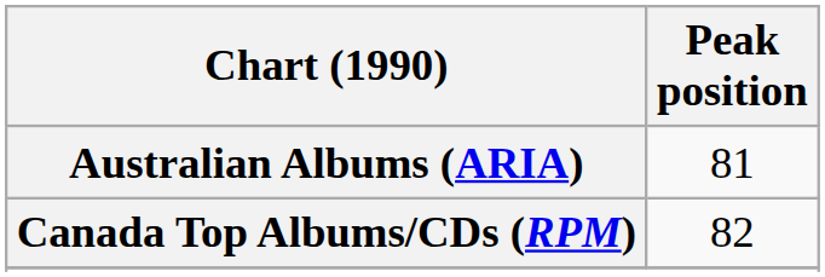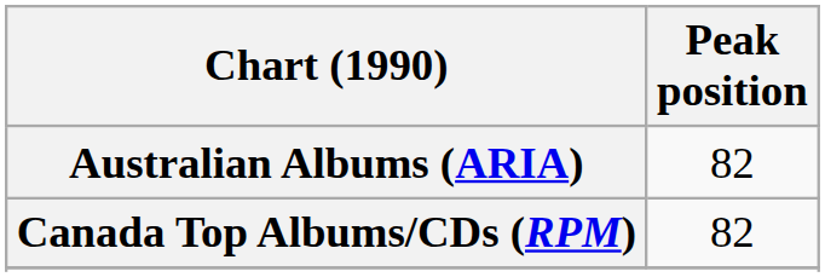 <table class="wikitable sortable plainrowheaders" style="text-align:center">
 <tr>
 <th>Chart (1990)</th>
 <th>Peak<br>position</th>
 </tr>
 <tr>
 <th scope="row">Australian Albums (<a href='#'>ARIA</a>)</th>
-<td>81</td>
+<td>82</td>
 </tr>
 <tr>
 <th scope="row">Canada Top Albums/CDs (<em><a href='#'>RPM</a></em>)</th>
 <td>82</td>
 </tr>
 <tr>
 </tr>
 <tr>
 </tr>
 <tr>
 </tr>
 <tr>
 </tr>
 <tr>
 </tr>
 <tr>
 </tr>
 <tr>
 </tr>
 </table>
